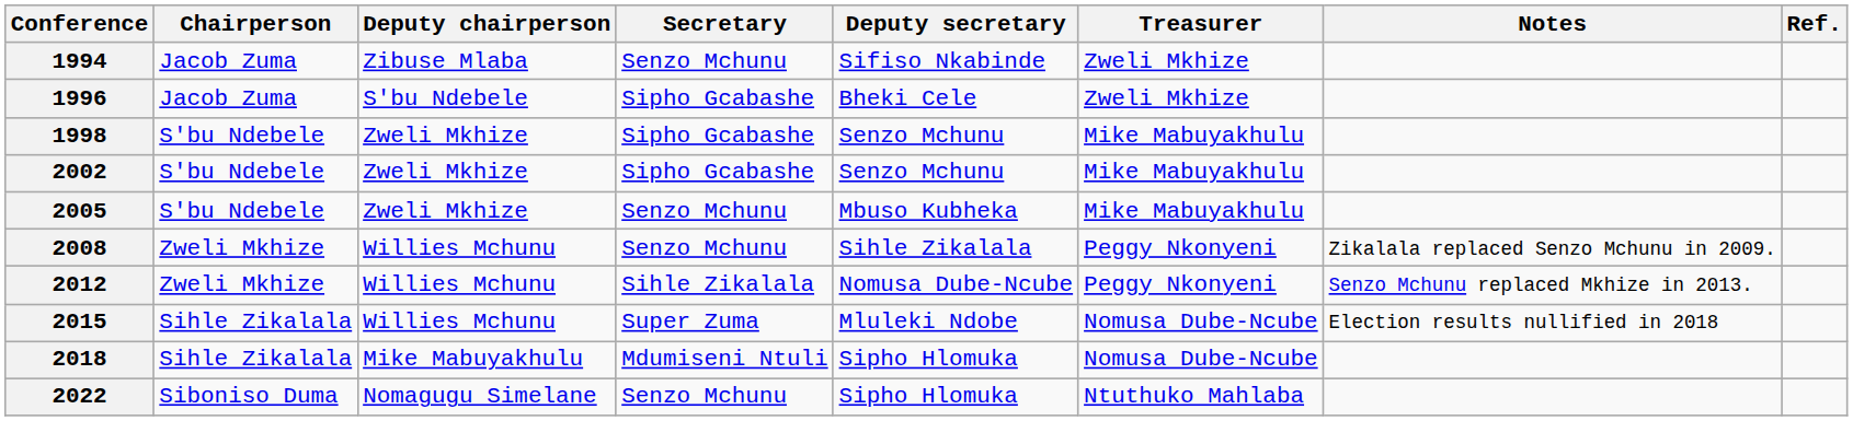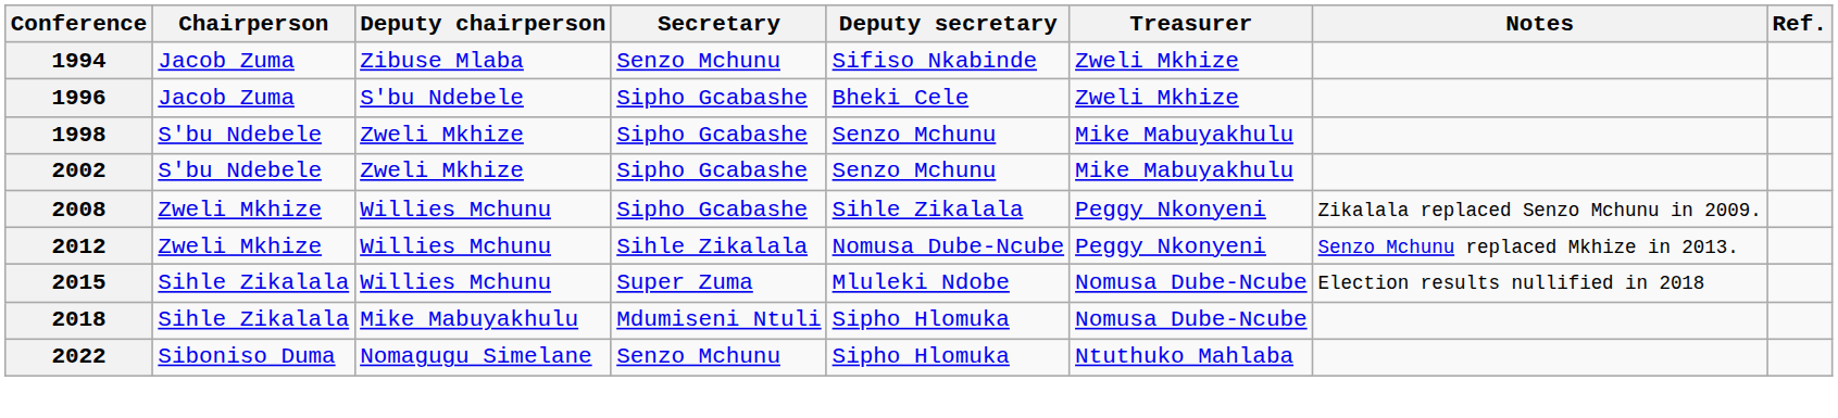 <table class="wikitable">
 <tr>
 <th>Conference</th>
 <th>Chairperson</th>
 <th>Deputy chairperson</th>
 <th>Secretary</th>
 <th>Deputy secretary</th>
 <th>Treasurer</th>
 <th>Notes</th>
 <th>Ref.</th>
 </tr>
 <tr>
 <th>1994</th>
 <td><a href='#'>Jacob Zuma</a></td>
 <td><a href='#'>Zibuse Mlaba</a></td>
 <td><a href='#'>Senzo Mchunu</a></td>
 <td><a href='#'>Sifiso Nkabinde</a></td>
 <td><a href='#'>Zweli Mkhize</a></td>
 <td></td>
 <td></td>
 </tr>
 <tr>
 <th>1996</th>
 <td><a href='#'>Jacob Zuma</a></td>
 <td><a href='#'>S'bu Ndebele</a></td>
 <td><a href='#'>Sipho Gcabashe</a></td>
 <td><a href='#'>Bheki Cele</a></td>
 <td><a href='#'>Zweli Mkhize</a></td>
 <td></td>
 <td></td>
 </tr>
 <tr>
 <th>1998</th>
 <td><a href='#'>S'bu Ndebele</a></td>
 <td><a href='#'>Zweli Mkhize</a></td>
 <td><a href='#'>Sipho Gcabashe</a></td>
 <td><a href='#'>Senzo Mchunu</a></td>
 <td><a href='#'>Mike Mabuyakhulu</a></td>
 <td></td>
 <td></td>
 </tr>
 <tr>
 <th>2002</th>
 <td><a href='#'>S'bu Ndebele</a></td>
 <td><a href='#'>Zweli Mkhize</a></td>
 <td><a href='#'>Sipho Gcabashe</a></td>
 <td><a href='#'>Senzo Mchunu</a></td>
 <td><a href='#'>Mike Mabuyakhulu</a></td>
 <td></td>
 <td></td>
 </tr>
 <tr>
-<th>2005</th>
-<td><a href='#'>S'bu Ndebele</a></td>
-<td><a href='#'>Zweli Mkhize</a></td>
-<td><a href='#'>Senzo Mchunu</a></td>
-<td><a href='#'>Mbuso Kubheka</a></td>
-<td><a href='#'>Mike Mabuyakhulu</a></td>
-<td></td>
-<td></td>
-</tr>
-<tr>
 <th>2008</th>
 <td><a href='#'>Zweli Mkhize</a></td>
 <td><a href='#'>Willies Mchunu</a></td>
-<td><a href='#'>Senzo Mchunu</a></td>
+<td><a href='#'>Sipho Gcabashe</a></td>
 <td><a href='#'>Sihle Zikalala</a></td>
 <td><a href='#'>Peggy Nkonyeni</a></td>
 <td><small>Zikalala replaced Senzo Mchunu in 2009.</small></td>
 <td></td>
 </tr>
 <tr>
 <th>2012</th>
 <td><a href='#'>Zweli Mkhize</a></td>
 <td><a href='#'>Willies Mchunu</a></td>
 <td><a href='#'>Sihle Zikalala</a></td>
 <td><a href='#'>Nomusa Dube-Ncube</a></td>
 <td><a href='#'>Peggy Nkonyeni</a></td>
 <td><small><a href='#'>Senzo Mchunu</a> replaced Mkhize in 2013.</small></td>
 <td></td>
 </tr>
 <tr>
 <th>2015</th>
 <td><a href='#'>Sihle Zikalala</a></td>
 <td><a href='#'>Willies Mchunu</a></td>
 <td><a href='#'>Super Zuma</a></td>
 <td><a href='#'>Mluleki Ndobe</a></td>
 <td><a href='#'>Nomusa Dube-Ncube</a></td>
 <td><small>Election results nullified in 2018</small></td>
 <td></td>
 </tr>
 <tr>
 <th>2018</th>
 <td><a href='#'>Sihle Zikalala</a></td>
 <td><a href='#'>Mike Mabuyakhulu</a></td>
 <td><a href='#'>Mdumiseni Ntuli</a></td>
 <td><a href='#'>Sipho Hlomuka</a></td>
 <td><a href='#'>Nomusa Dube-Ncube</a></td>
 <td></td>
 <td></td>
 </tr>
 <tr>
 <th>2022</th>
 <td><a href='#'>Siboniso Duma</a></td>
 <td><a href='#'>Nomagugu Simelane</a></td>
 <td><a href='#'>Senzo Mchunu</a></td>
 <td><a href='#'>Sipho Hlomuka</a></td>
 <td><a href='#'>Ntuthuko Mahlaba</a></td>
 <td></td>
 <td></td>
 </tr>
 </table>
